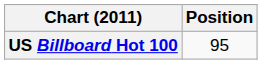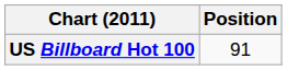 <table class="wikitable plainrowheaders sortable" style="text-align:center">
 <tr>
 <th scope="col">Chart (2011)</th>
 <th scope="col">Position</th>
 </tr>
 <tr>
 <th scope="row">US <a href='#'><em>Billboard</em> Hot 100</a></th>
-<td align="center">95</td>
+<td align="center">91</td>
 </tr>
 </table>
